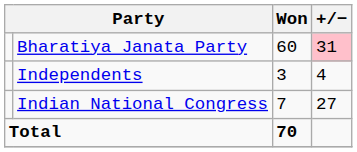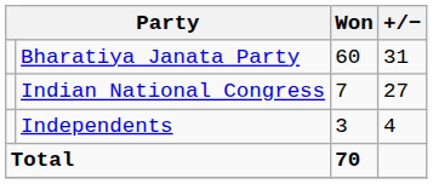 <table class="sortable wikitable">
 <tr>
 <th colspan="2">Party</th>
 <th>Won</th>
 <th><strong>+/−</strong></th>
 </tr>
 <tr>
 <td></td>
 <td><a href='#'>Bharatiya Janata Party</a></td>
 <td>60</td>
-<td style="background: pink;">31</td>
+<td>31</td>
+</tr>
+<tr>
+<td></td>
+<td><a href='#'>Indian National Congress</a></td>
+<td>7</td>
+<td>27</td>
 </tr>
 <tr>
 <td></td>
 <td><a href='#'>Independents</a></td>
 <td>3</td>
 <td>4</td>
-</tr>
-<tr>
-<td></td>
-<td><a href='#'>Indian National Congress</a></td>
-<td>7</td>
-<td>27</td>
 </tr>
 <tr>
 <td colspan="2"><strong>Total</strong></td>
 <td><strong>70</strong></td>
 <td></td>
 </tr>
 <tr>
 </tr>
 </table>
